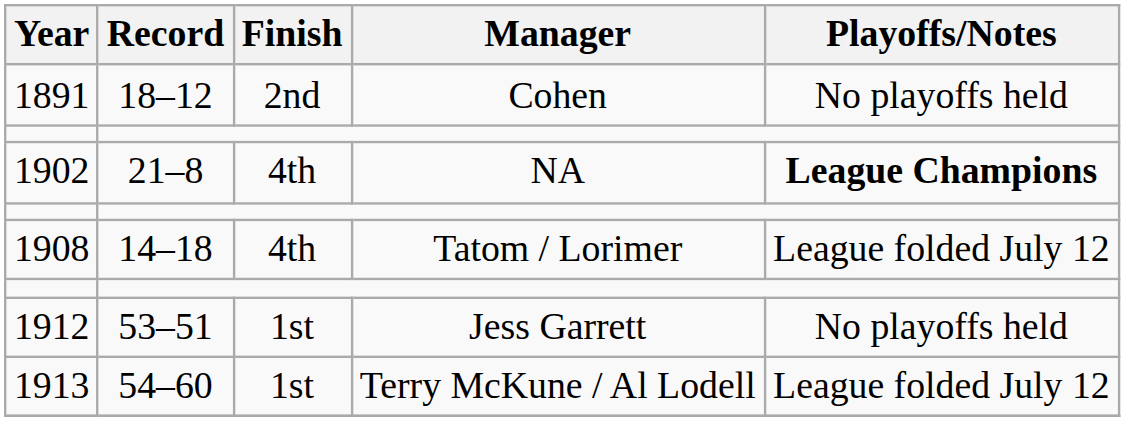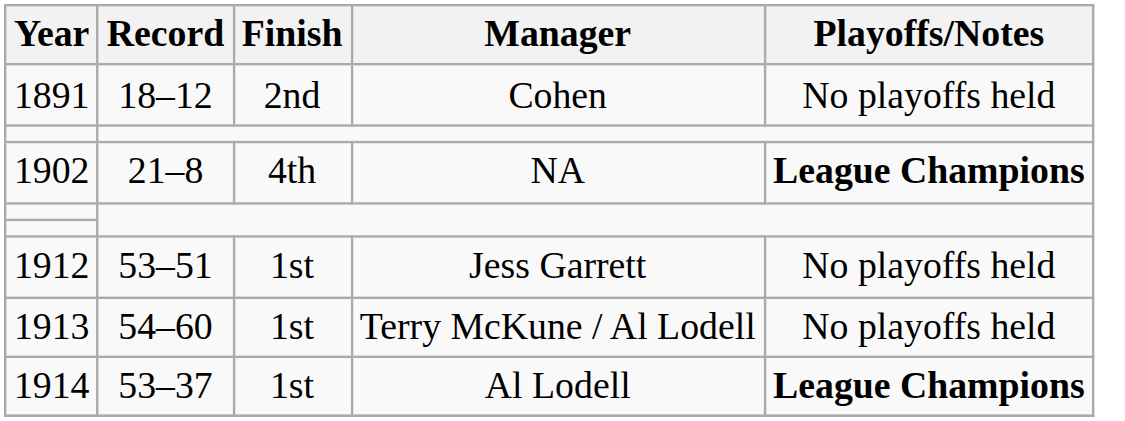 <table class="wikitable" style="text-align:center">
 <tr>
 <th>Year</th>
 <th>Record</th>
 <th>Finish</th>
 <th>Manager</th>
 <th>Playoffs/Notes</th>
 </tr>
 <tr>
 <td>1891</td>
 <td>18–12</td>
 <td>2nd</td>
 <td>Cohen</td>
 <td>No playoffs held</td>
 </tr>
 <tr>
 <td></td>
 </tr>
 <tr>
 <td>1902</td>
 <td>21–8</td>
 <td>4th</td>
 <td>NA</td>
 <td><strong>League Champions</strong></td>
 </tr>
 <tr>
 <td></td>
 </tr>
 <tr>
-<td>1908</td>
-<td>14–18</td>
-<td>4th</td>
-<td>Tatom  / Lorimer</td>
-<td>League folded July 12</td>
-</tr>
-<tr>
 <td></td>
 </tr>
 <tr>
 <td>1912</td>
 <td>53–51</td>
 <td>1st</td>
 <td>Jess Garrett</td>
 <td>No playoffs held</td>
 </tr>
 <tr>
 <td>1913</td>
 <td>54–60</td>
 <td>1st</td>
 <td>Terry McKune  / Al Lodell</td>
-<td>League folded July 12</td>
+<td>No playoffs held</td>
+</tr>
+<tr>
+<td>1914</td>
+<td>53–37</td>
+<td>1st</td>
+<td>Al Lodell</td>
+<td><strong>League Champions</strong></td>
 </tr>
 <tr>
 </tr>
 </table>
